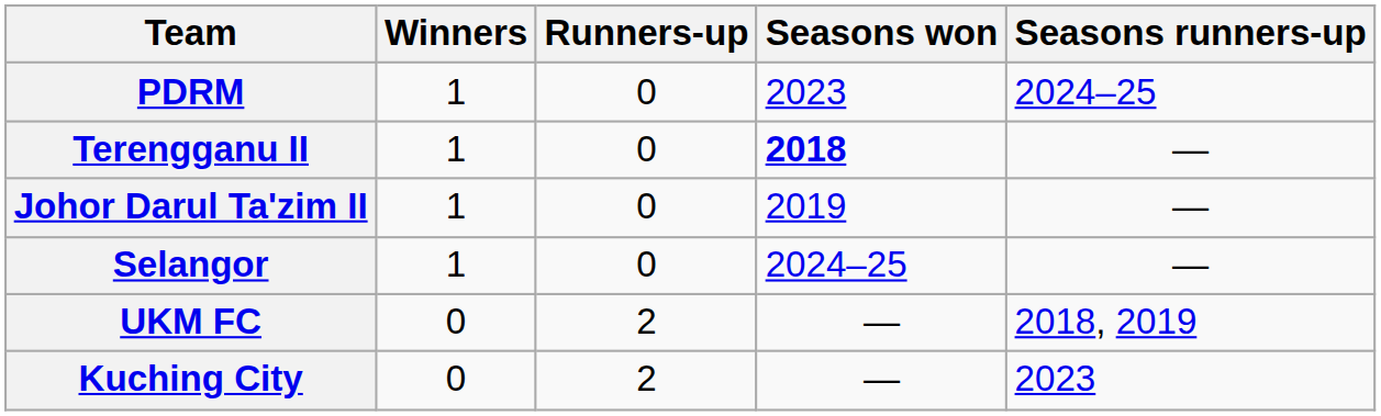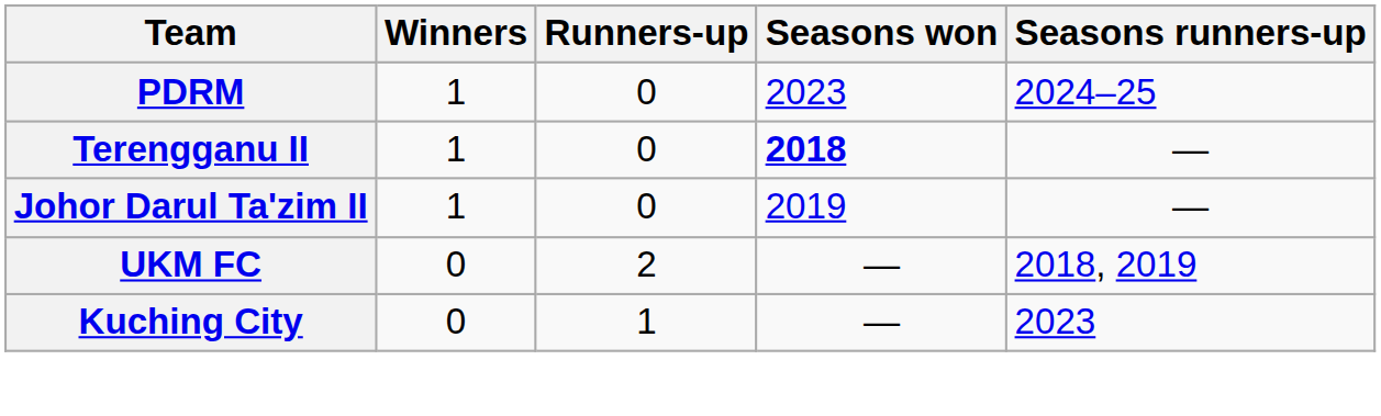 <table class="wikitable plainrowheaders sortable">
 <tr>
 <th>Team</th>
 <th>Winners</th>
 <th>Runners-up</th>
 <th>Seasons won</th>
 <th>Seasons runners-up</th>
 </tr>
 <tr>
 <th scope="row"><a href='#'>PDRM</a></th>
 <td align="center">1</td>
 <td align="center">0</td>
 <td><a href='#'>2023</a></td>
 <td><a href='#'>2024–25</a></td>
 </tr>
 <tr>
 <th scope=row><a href='#'>Terengganu II</a></th>
 <td align=center>1</td>
 <td align=center>0</td>
 <td><strong><a href='#'>2018</a></strong></td>
 <td align=center>—</td>
 </tr>
 <tr>
 <th scope=row><a href='#'>Johor Darul Ta'zim II</a></th>
 <td align=center>1</td>
 <td align=center>0</td>
 <td><a href='#'>2019</a></td>
 <td align=center>—</td>
 </tr>
 <tr>
-<th scope=row><a href='#'>Selangor</a></th>
-<td align=center>1</td>
-<td align=center>0</td>
-<td><a href='#'>2024–25</a></td>
-<td align=center>—</td>
-</tr>
-<tr>
 <th scope=row><a href='#'>UKM FC</a></th>
 <td align=center>0</td>
 <td align=center>2</td>
 <td align=center>—</td>
 <td><a href='#'>2018</a>, <a href='#'>2019</a></td>
 </tr>
 <tr>
 <th scope=row><a href='#'>Kuching City</a></th>
 <td align=center>0</td>
-<td align=center>2</td>
+<td align=center>1</td>
 <td align=center>—</td>
 <td><a href='#'>2023</a></td>
 </tr>
 </table>
